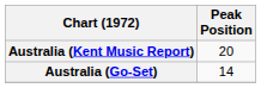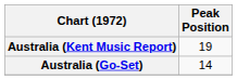 <table class="wikitable sortable plainrowheaders">
 <tr>
 <th scope="col">Chart (1972)</th>
 <th scope="col">Peak<br>Position</th>
 </tr>
 <tr>
 <th scope="row">Australia (<a href='#'>Kent Music Report</a>)</th>
-<td style="text-align:center;">20</td>
+<td style="text-align:center;">19</td>
 </tr>
 <tr>
 <th scope="row">Australia (<a href='#'>Go-Set</a>)</th>
 <td style="text-align:center;">14</td>
 </tr>
 <tr>
 </tr>
 </table>
